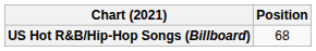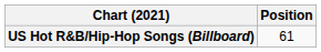 <table class="wikitable plainrowheaders" style="text-align:center">
 <tr>
 <th scope="col">Chart (2021)</th>
 <th scope="col">Position</th>
 </tr>
 <tr>
 <th scope="row">US Hot R&B/Hip-Hop Songs (<em>Billboard</em>)</th>
-<td>68</td>
+<td>61</td>
 </tr>
 </table>
